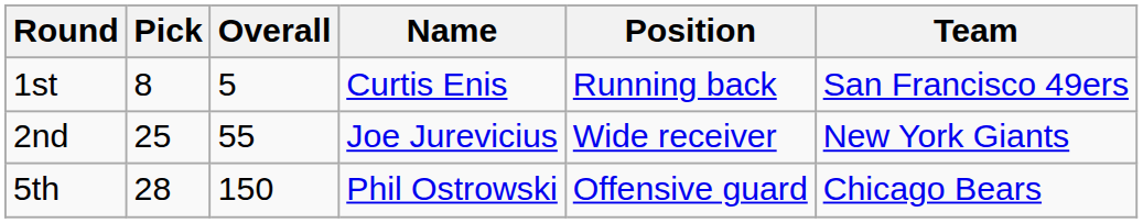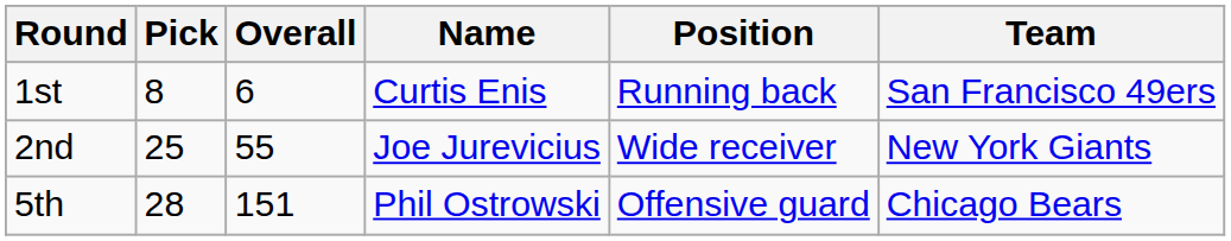 <table class="wikitable">
 <tr>
 <th>Round</th>
 <th>Pick</th>
 <th>Overall</th>
 <th>Name</th>
 <th>Position</th>
 <th>Team</th>
 </tr>
 <tr>
 <td>1st</td>
 <td>8</td>
-<td>5</td>
+<td>6</td>
 <td><a href='#'>Curtis Enis</a></td>
 <td><a href='#'>Running back</a></td>
 <td><a href='#'>San Francisco 49ers</a></td>
 </tr>
 <tr>
 <td>2nd</td>
 <td>25</td>
 <td>55</td>
 <td><a href='#'>Joe Jurevicius</a></td>
 <td><a href='#'>Wide receiver</a></td>
 <td><a href='#'>New York Giants</a></td>
 </tr>
 <tr>
 <td>5th</td>
 <td>28</td>
-<td>150</td>
+<td>151</td>
 <td><a href='#'>Phil Ostrowski</a></td>
 <td><a href='#'>Offensive guard</a></td>
 <td><a href='#'>Chicago Bears</a></td>
 </tr>
 </table>
